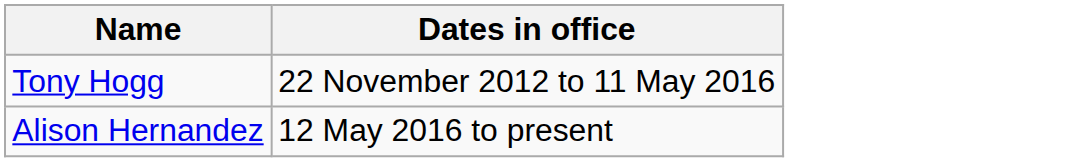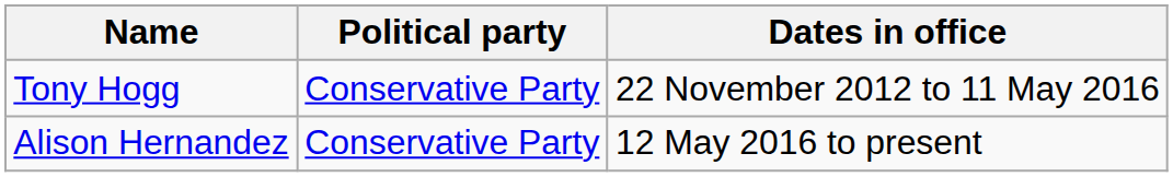 <table class="wikitable">
 <tr>
 <th>Name</th>
+<th>Political party</th>
 <th>Dates in office</th>
 </tr>
 <tr>
 <td><a href='#'>Tony Hogg</a></td>
+<td><a href='#'>Conservative Party</a></td>
 <td>22 November 2012 to 11 May 2016</td>
 </tr>
 <tr>
 <td><a href='#'>Alison Hernandez</a></td>
+<td><a href='#'>Conservative Party</a></td>
 <td>12 May 2016 to present</td>
 </tr>
 </table>
